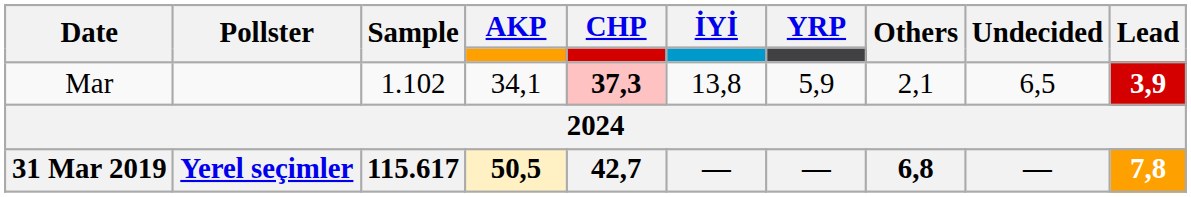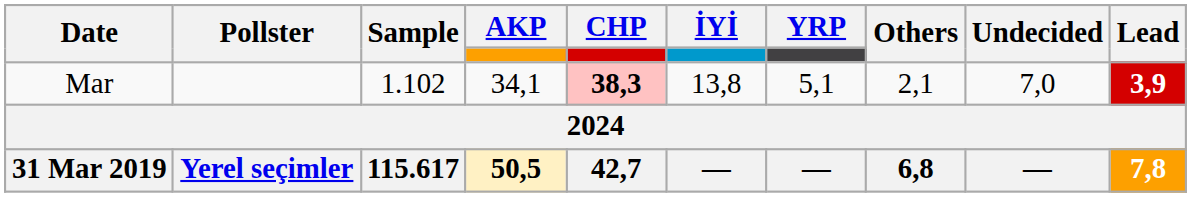 <table class="wikitable mw-collapsible" style="text-align:center; font-size:85%; line-height:14px;">
 <tr>
 <th rowspan="2">Date</th>
 <th rowspan="2">Pollster</th>
 <th rowspan="2">Sample</th>
 <th style="width:3em;"><a href='#'>AKP</a></th>
 <th style="width:3em;"><a href='#'>CHP</a></th>
 <th style="width:3em;"><a href='#'>İYİ</a></th>
 <th style="width:3em;"><a href='#'>YRP</a></th>
 <th rowspan="2">Others</th>
 <th rowspan="2">Undecided</th>
 <th rowspan="2">Lead</th>
 </tr>
 <tr>
 <th style="background:#fda000;"></th>
 <th style="background:#d40000;"></th>
 <th style="background:#0099cc;"></th>
 <th style="background:#414042;"></th>
 </tr>
 <tr>
 <td>Mar</td>
 <td></td>
 <td>1.102</td>
 <td>34,1</td>
-<td style="background:#FFC2C2"><strong>37,3</strong></td>
+<td style="background:#FFC2C2"><strong>38,3</strong></td>
 <td>13,8</td>
-<td>5,9</td>
+<td>5,1</td>
 <td>2,1</td>
-<td>6,5</td>
+<td>7,0</td>
 <th style="background:#d40000; color:white;">3,9</th>
 </tr>
 <tr>
 <th colspan="10">2024</th>
 </tr>
 <tr>
 <th>31 Mar 2019</th>
 <th><a href='#'>Yerel seçimler</a></th>
 <th>115.617</th>
 <th style="background:#FFF1C4">50,5</th>
 <th>42,7</th>
 <th>—</th>
 <th>—</th>
 <th>6,8</th>
 <th>—</th>
 <th style="background:#fda000; color:white;">7,8</th>
 </tr>
 </table>
